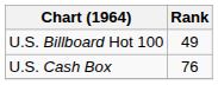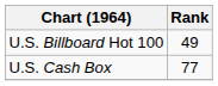 <table class="wikitable">
 <tr>
 <th>Chart (1964)</th>
 <th style="text-align:center;">Rank</th>
 </tr>
 <tr>
 <td>U.S. <em>Billboard</em> Hot 100</td>
 <td style="text-align:center;">49</td>
 </tr>
 <tr>
 <td>U.S. <em>Cash Box</em> </td>
-<td style="text-align:center;">76</td>
+<td style="text-align:center;">77</td>
 </tr>
 <tr>
 </tr>
 </table>
